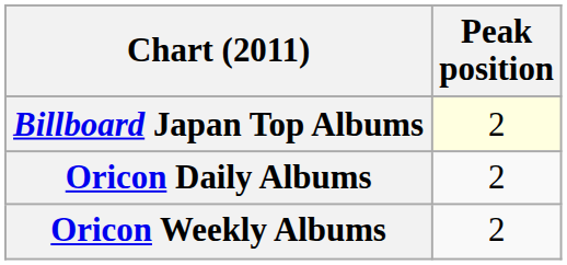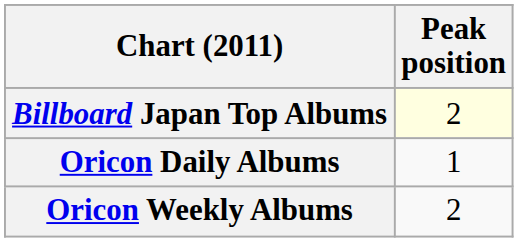 <table class="wikitable sortable plainrowheaders">
 <tr>
 <th scope="col">Chart (2011)</th>
 <th scope="col">Peak<br>position</th>
 </tr>
 <tr>
 <th scope="row"><em><a href='#'>Billboard</a></em> Japan Top Albums</th>
 <td align="center" style="background: lightyellow;">2</td>
 </tr>
 <tr>
 <th scope="row"><a href='#'>Oricon</a> Daily Albums</th>
-<td align="center">2</td>
+<td align="center">1</td>
 </tr>
 <tr>
 <th scope="row"><a href='#'>Oricon</a> Weekly Albums</th>
 <td align="center">2</td>
 </tr>
 </table>
